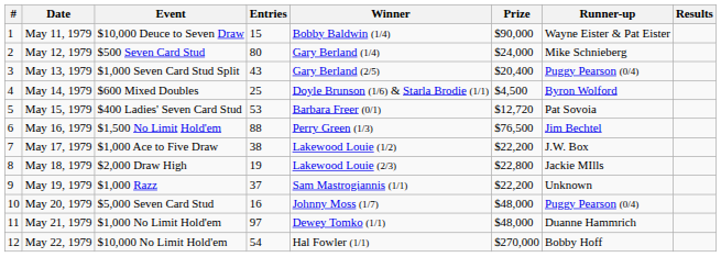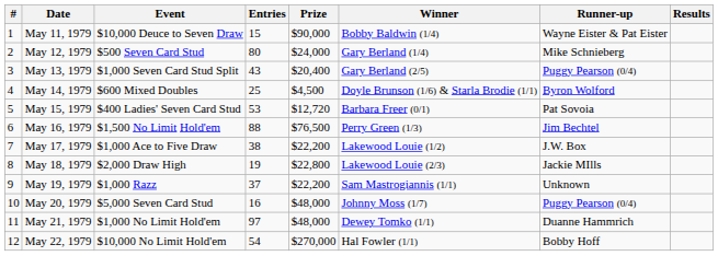 <table class="wikitable sortable">
 <tr>
 <th>#</th>
 <th>Date</th>
 <th bgcolor="#FFEBAD">Event</th>
 <th>Entries</th>
+<th bgcolor="#FFEBAD">Prize</th>
 <th bgcolor="#FFEBAD">Winner</th>
-<th bgcolor="#FFEBAD">Prize</th>
 <th bgcolor="#FFEBAD">Runner-up</th>
 <th>Results</th>
 </tr>
 <tr>
 <td>1</td>
 <td>May 11, 1979</td>
 <td>$10,000 Deuce to Seven <a href='#'>Draw</a></td>
 <td>15</td>
+<td>$90,000</td>
 <td><a href='#'>Bobby Baldwin</a> <small>(1/4)</small></td>
-<td>$90,000</td>
 <td>Wayne Eister & Pat Eister</td>
 <td></td>
 </tr>
 <tr>
 <td>2</td>
 <td>May 12, 1979</td>
 <td>$500 <a href='#'>Seven Card Stud</a></td>
 <td>80</td>
+<td>$24,000</td>
 <td><a href='#'>Gary Berland</a> <small>(1/4)</small></td>
-<td>$24,000</td>
 <td>Mike Schnieberg</td>
 <td></td>
 </tr>
 <tr>
 <td>3</td>
 <td>May 13, 1979</td>
 <td>$1,000 Seven Card Stud Split</td>
 <td>43</td>
+<td>$20,400</td>
 <td><a href='#'>Gary Berland</a> <small>(2/5)</small></td>
-<td>$20,400</td>
 <td><a href='#'>Puggy Pearson</a> <small>(0/4)</small></td>
 <td></td>
 </tr>
 <tr>
 <td>4</td>
 <td>May 14, 1979</td>
 <td>$600 Mixed Doubles</td>
 <td>25</td>
+<td>$4,500</td>
 <td><a href='#'>Doyle Brunson</a> <small>(1/6)</small> & <a href='#'>Starla Brodie</a> <small>(1/1)</small></td>
-<td>$4,500</td>
 <td><a href='#'>Byron Wolford</a></td>
 <td></td>
 </tr>
 <tr>
 <td>5</td>
 <td>May 15, 1979</td>
 <td>$400 Ladies' Seven Card Stud</td>
 <td>53</td>
+<td>$12,720</td>
 <td><a href='#'>Barbara Freer</a> <small>(0/1)</small></td>
-<td>$12,720</td>
 <td>Pat Sovoia</td>
 <td></td>
 </tr>
 <tr>
 <td>6</td>
 <td>May 16, 1979</td>
 <td>$1,500 <a href='#'>No Limit</a> <a href='#'>Hold'em</a></td>
 <td>88</td>
+<td>$76,500</td>
 <td><a href='#'>Perry Green</a> <small>(1/3)</small></td>
-<td>$76,500</td>
 <td><a href='#'>Jim Bechtel</a></td>
 <td></td>
 </tr>
 <tr>
 <td>7</td>
 <td>May 17, 1979</td>
 <td>$1,000 Ace to Five Draw</td>
 <td>38</td>
+<td>$22,200</td>
 <td><a href='#'>Lakewood Louie</a> <small>(1/2)</small></td>
-<td>$22,200</td>
 <td>J.W. Box</td>
 <td></td>
 </tr>
 <tr>
 <td>8</td>
 <td>May 18, 1979</td>
 <td>$2,000 Draw High</td>
 <td>19</td>
+<td>$22,800</td>
 <td><a href='#'>Lakewood Louie</a> <small>(2/3)</small></td>
-<td>$22,800</td>
 <td>Jackie MIlls</td>
 <td></td>
 </tr>
 <tr>
 <td>9</td>
 <td>May 19, 1979</td>
 <td>$1,000 <a href='#'>Razz</a></td>
 <td>37</td>
+<td>$22,200</td>
 <td><a href='#'>Sam Mastrogiannis</a> <small>(1/1)</small></td>
-<td>$22,200</td>
 <td>Unknown</td>
 <td></td>
 </tr>
 <tr>
 <td>10</td>
 <td>May 20, 1979</td>
 <td>$5,000 Seven Card Stud</td>
 <td>16</td>
+<td>$48,000</td>
 <td><a href='#'>Johnny Moss</a> <small>(1/7)</small></td>
-<td>$48,000</td>
 <td><a href='#'>Puggy Pearson</a> <small>(0/4)</small></td>
 <td></td>
 </tr>
 <tr>
 <td>11</td>
 <td>May 21, 1979</td>
 <td>$1,000 No Limit Hold'em</td>
 <td>97</td>
+<td>$48,000</td>
 <td><a href='#'>Dewey Tomko</a> <small>(1/1)</small></td>
-<td>$48,000</td>
 <td>Duanne Hammrich</td>
 <td></td>
 </tr>
 <tr>
 <td>12</td>
 <td>May 22, 1979</td>
 <td>$10,000 No Limit Hold'em</td>
 <td>54</td>
+<td>$270,000</td>
 <td>Hal Fowler <small>(1/1)</small></td>
-<td>$270,000</td>
 <td>Bobby Hoff</td>
 <td></td>
 </tr>
 </table>
